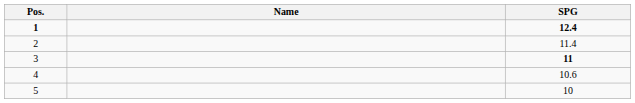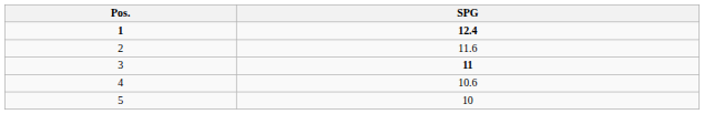 <table class=wikitable width="80%">
 <tr>
 <th width="10%">Pos.</th>
-<th width="70%">Name</th>
 <th width="20%">SPG</th>
 </tr>
 <tr>
 <td align=center><strong>1</strong></td>
-<td><strong></strong></td>
 <td align=center><strong>12.4</strong></td>
 </tr>
 <tr>
 <td align=center>2</td>
-<td></td>
-<td align=center>11.4</td>
+<td align=center>11.6</td>
 </tr>
 <tr>
 <td align=center>3</td>
-<td></td>
 <td align=center><strong>11</strong></td>
 </tr>
 <tr>
 <td align=center>4</td>
-<td></td>
 <td align=center>10.6</td>
 </tr>
 <tr>
 <td align=center>5</td>
-<td></td>
 <td align=center>10</td>
 </tr>
 </table>
